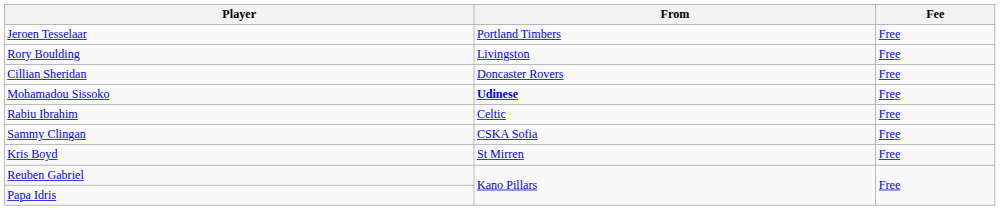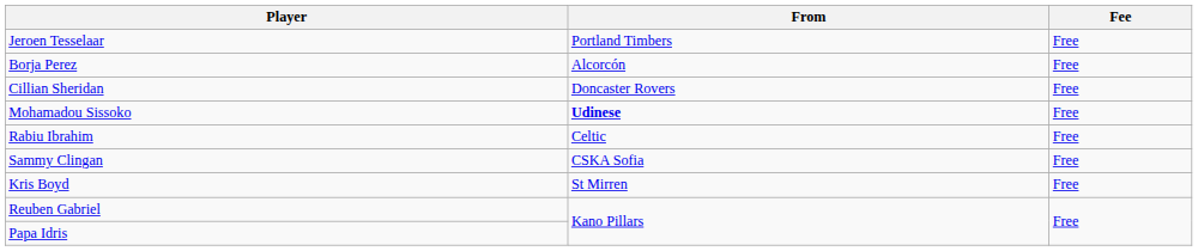 <table class="wikitable" style="text-align:center; font-size:95%;width:98%; text-align:left">
 <tr>
 <th>Player</th>
 <th>From</th>
 <th>Fee</th>
 </tr>
 <tr>
 <td> <a href='#'>Jeroen Tesselaar</a></td>
 <td> <a href='#'>Portland Timbers</a></td>
 <td><a href='#'>Free</a></td>
 </tr>
 <tr>
-<td> <a href='#'>Rory Boulding</a></td>
-<td> <a href='#'>Livingston</a></td>
+<td> <a href='#'>Borja Perez</a></td>
+<td> <a href='#'>Alcorcón</a></td>
 <td><a href='#'>Free</a></td>
 </tr>
 <tr>
 <td> <a href='#'>Cillian Sheridan</a></td>
 <td> <a href='#'>Doncaster Rovers</a></td>
 <td><a href='#'>Free</a></td>
 </tr>
 <tr>
 <td> <a href='#'>Mohamadou Sissoko</a></td>
 <td><strong> <a href='#'>Udinese</a></strong></td>
 <td><a href='#'>Free</a></td>
 </tr>
 <tr>
 <td> <a href='#'>Rabiu Ibrahim</a></td>
 <td> <a href='#'>Celtic</a></td>
 <td><a href='#'>Free</a></td>
 </tr>
 <tr>
 <td> <a href='#'>Sammy Clingan</a></td>
 <td> <a href='#'>CSKA Sofia</a></td>
 <td><a href='#'>Free</a></td>
 </tr>
 <tr>
 <td> <a href='#'>Kris Boyd</a></td>
 <td> <a href='#'>St Mirren</a></td>
 <td><a href='#'>Free</a></td>
 </tr>
 <tr>
 <td> <a href='#'>Reuben Gabriel</a></td>
 <td rowspan=2> <a href='#'>Kano Pillars</a></td>
 <td rowspan=2><a href='#'>Free</a></td>
 </tr>
 <tr>
 <td> <a href='#'>Papa Idris</a></td>
 </tr>
 </table>
